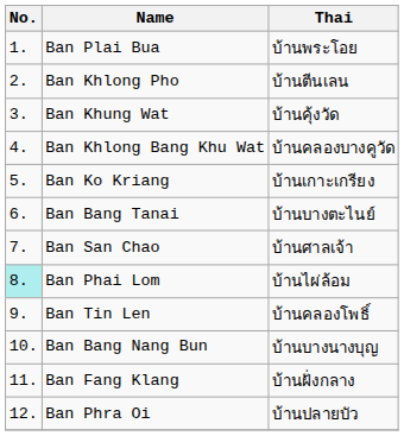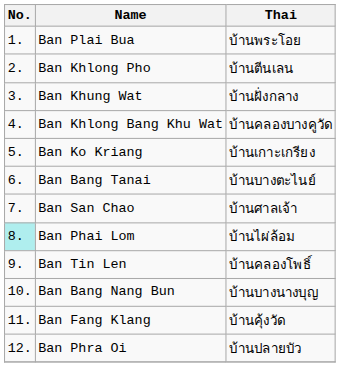 <table class="wikitable sortable">
 <tr>
 <th>No.</th>
 <th>Name</th>
 <th>Thai</th>
 </tr>
 <tr>
 <td>1.</td>
 <td>Ban Plai Bua</td>
 <td>บ้านพระโอย</td>
 </tr>
 <tr>
 <td>2.</td>
 <td>Ban Khlong Pho</td>
 <td>บ้านตีนเลน</td>
 </tr>
 <tr>
 <td>3.</td>
 <td>Ban Khung Wat</td>
-<td>บ้านคุ้งวัด</td>
+<td>บ้านฝั่งกลาง</td>
 </tr>
 <tr>
 <td>4.</td>
 <td>Ban Khlong Bang Khu Wat</td>
 <td>บ้านคลองบางคูวัด</td>
 </tr>
 <tr>
 <td>5.</td>
 <td>Ban Ko Kriang</td>
 <td>บ้านเกาะเกรียง</td>
 </tr>
 <tr>
 <td>6.</td>
 <td>Ban Bang Tanai</td>
 <td>บ้านบางตะไนย์</td>
 </tr>
 <tr>
 <td>7.</td>
 <td>Ban San Chao</td>
 <td>บ้านศาลเจ้า</td>
 </tr>
 <tr>
 <td style="background: paleturquoise;">8.</td>
 <td>Ban Phai Lom</td>
 <td>บ้านไผ่ล้อม</td>
 </tr>
 <tr>
 <td>9.</td>
 <td>Ban Tin Len</td>
 <td>บ้านคลองโพธิ์</td>
 </tr>
 <tr>
 <td>10.</td>
 <td>Ban Bang Nang Bun</td>
 <td>บ้านบางนางบุญ</td>
 </tr>
 <tr>
 <td>11.</td>
 <td>Ban Fang Klang</td>
-<td>บ้านฝั่งกลาง</td>
+<td>บ้านคุ้งวัด</td>
 </tr>
 <tr>
 <td>12.</td>
 <td>Ban Phra Oi</td>
 <td>บ้านปลายบัว</td>
 </tr>
 <tr>
 </tr>
 </table>
